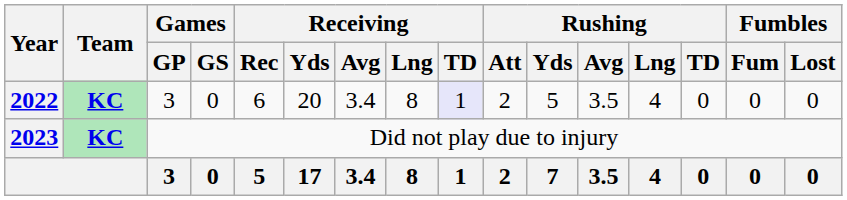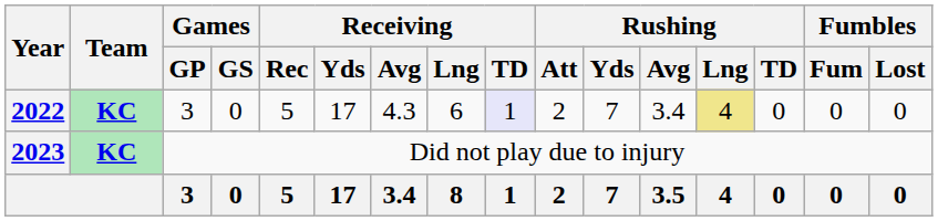 <table class= "wikitable" style="text-align:center;">
 <tr>
 <th rowspan="2">Year</th>
 <th rowspan="2">Team</th>
 <th colspan="2">Games</th>
 <th colspan="5">Receiving</th>
 <th colspan="5">Rushing</th>
 <th colspan="2">Fumbles</th>
 </tr>
 <tr>
 <th>GP</th>
 <th>GS</th>
 <th>Rec</th>
 <th>Yds</th>
 <th>Avg</th>
 <th>Lng</th>
 <th>TD</th>
 <th>Att</th>
 <th>Yds</th>
 <th>Avg</th>
 <th>Lng</th>
 <th>TD</th>
 <th>Fum</th>
 <th>Lost</th>
 </tr>
 <tr>
 <th><a href='#'>2022</a></th>
 <th style="background:#afe6ba; width:3em;"><a href='#'>KC</a></th>
 <td>3</td>
 <td>0</td>
+<td>5</td>
+<td>17</td>
+<td>4.3</td>
 <td>6</td>
-<td>20</td>
-<td>3.4</td>
-<td>8</td>
 <td style="background: lavender;">1</td>
 <td>2</td>
-<td>5</td>
-<td>3.5</td>
-<td>4</td>
+<td>7</td>
+<td>3.4</td>
+<td style="background: khaki;">4</td>
 <td>0</td>
 <td>0</td>
 <td>0</td>
 </tr>
 <tr>
 <th><a href='#'>2023</a></th>
 <th style="background:#afe6ba; width:3em;"><a href='#'>KC</a></th>
 <td colspan="14">Did not play due to injury</td>
 </tr>
 <tr>
 <th colspan="2"></th>
 <th>3</th>
 <th>0</th>
 <th>5</th>
 <th>17</th>
 <th>3.4</th>
 <th>8</th>
 <th>1</th>
 <th>2</th>
 <th>7</th>
 <th>3.5</th>
 <th>4</th>
 <th>0</th>
 <th>0</th>
 <th>0</th>
 </tr>
 </table>
